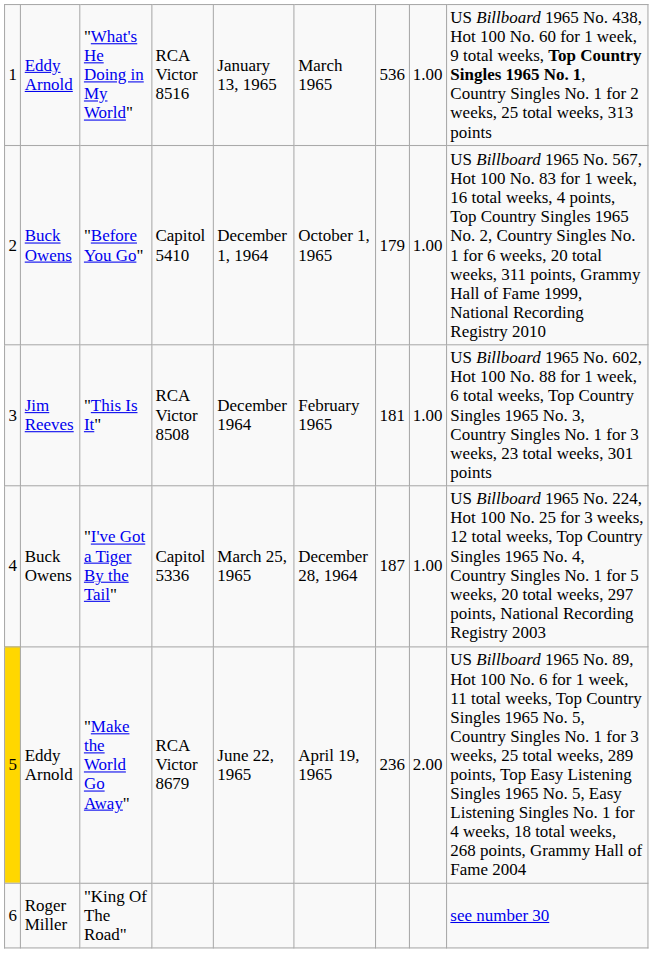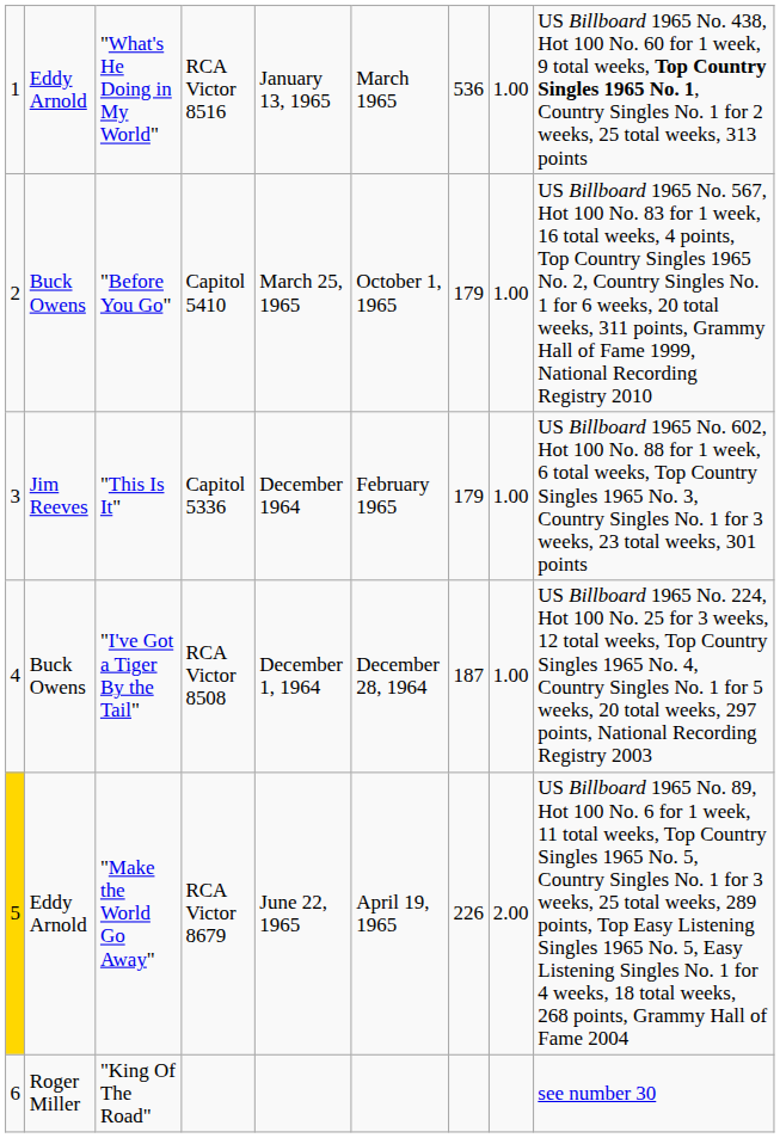 <table class="wikitable sortable">
 <tr>
 <td>1</td>
 <td><a href='#'>Eddy Arnold</a></td>
 <td>"<a href='#'>What's He Doing in My World</a>"</td>
 <td>RCA Victor 8516</td>
 <td>January 13, 1965</td>
 <td>March 1965</td>
 <td>536</td>
 <td>1.00</td>
 <td>US <em>Billboard</em> 1965 No. 438, Hot 100 No. 60 for 1 week, 9 total weeks, <strong>Top Country Singles 1965 No. 1</strong>, Country Singles No. 1 for 2 weeks, 25 total weeks, 313 points</td>
 </tr>
 <tr>
 <td>2</td>
 <td><a href='#'>Buck Owens</a></td>
 <td>"<a href='#'>Before You Go</a>"</td>
 <td>Capitol 5410</td>
-<td>December 1, 1964</td>
+<td>March 25, 1965</td>
 <td>October 1, 1965</td>
 <td>179</td>
 <td>1.00</td>
 <td>US <em>Billboard</em> 1965 No. 567, Hot 100 No. 83 for 1 week, 16 total weeks, 4 points, Top Country Singles 1965 No. 2, Country Singles No. 1 for 6 weeks, 20 total weeks, 311 points, Grammy Hall of Fame 1999, National Recording Registry 2010</td>
 </tr>
 <tr>
 <td>3</td>
 <td><a href='#'>Jim Reeves</a></td>
 <td>"<a href='#'>This Is It</a>"</td>
-<td>RCA Victor 8508</td>
+<td>Capitol 5336</td>
 <td>December 1964</td>
 <td>February 1965</td>
-<td>181</td>
+<td>179</td>
 <td>1.00</td>
 <td>US <em>Billboard</em> 1965 No. 602, Hot 100 No. 88 for 1 week, 6 total weeks, Top Country Singles 1965 No. 3, Country Singles No. 1 for 3 weeks, 23 total weeks, 301 points</td>
 </tr>
 <tr>
 <td>4</td>
 <td>Buck Owens</td>
 <td>"<a href='#'>I've Got a Tiger By the Tail</a>"</td>
-<td>Capitol 5336</td>
-<td>March 25, 1965</td>
+<td>RCA Victor 8508</td>
+<td>December 1, 1964</td>
 <td>December 28, 1964</td>
 <td>187</td>
 <td>1.00</td>
 <td>US <em>Billboard</em> 1965 No. 224, Hot 100 No. 25 for 3 weeks, 12 total weeks, Top Country Singles 1965 No. 4, Country Singles No. 1 for 5 weeks, 20 total weeks, 297 points, National Recording Registry 2003</td>
 </tr>
 <tr>
 <td style="background: gold;">5</td>
 <td>Eddy Arnold</td>
 <td>"<a href='#'>Make the World Go Away</a>"</td>
 <td>RCA Victor 8679</td>
 <td>June 22, 1965</td>
 <td>April 19, 1965</td>
-<td>236</td>
+<td>226</td>
 <td>2.00</td>
 <td>US <em>Billboard</em> 1965 No. 89, Hot 100 No. 6 for 1 week, 11 total weeks, Top Country Singles 1965 No. 5, Country Singles No. 1 for 3 weeks, 25 total weeks, 289 points, Top Easy Listening Singles 1965 No. 5, Easy Listening Singles No. 1 for 4 weeks, 18 total weeks, 268 points, Grammy Hall of Fame 2004</td>
 </tr>
 <tr>
 <td>6</td>
 <td>Roger Miller</td>
 <td>"King Of The Road"</td>
 <td></td>
 <td></td>
 <td></td>
 <td></td>
 <td></td>
 <td><a href='#'>see number 30</a></td>
 </tr>
 </table>
